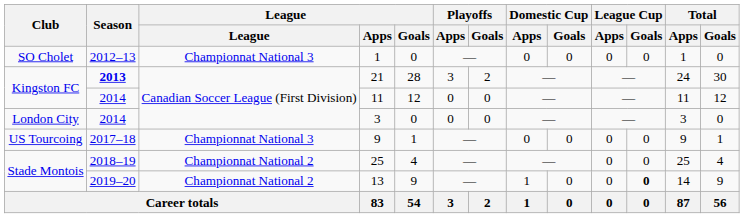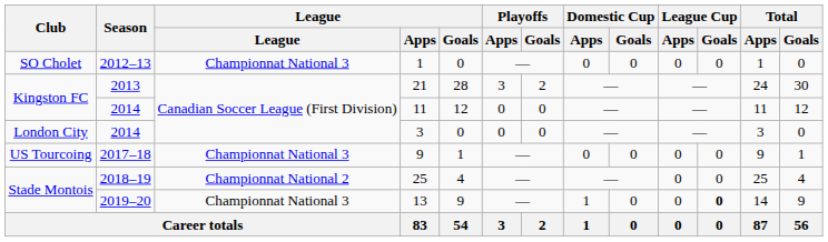 <table class="wikitable" style="text-align:center">
 <tr>
 <th rowspan="2">Club</th>
 <th rowspan="2">Season</th>
 <th colspan="3">League</th>
 <th colspan="2">Playoffs</th>
 <th colspan="2">Domestic Cup</th>
 <th colspan="2">League Cup</th>
 <th colspan="2">Total</th>
 </tr>
 <tr>
 <th>League</th>
 <th>Apps</th>
 <th>Goals</th>
 <th>Apps</th>
 <th>Goals</th>
 <th>Apps</th>
 <th>Goals</th>
 <th>Apps</th>
 <th>Goals</th>
 <th>Apps</th>
 <th>Goals</th>
 </tr>
 <tr>
 <td><a href='#'>SO Cholet</a></td>
 <td><a href='#'>2012–13</a></td>
 <td><a href='#'>Championnat National 3</a></td>
 <td>1</td>
 <td>0</td>
 <td colspan="2">—</td>
 <td 0>0</td>
 <td>0</td>
 <td>0</td>
 <td>0</td>
 <td>1</td>
 <td>0</td>
 </tr>
 <tr>
 <td rowspan="2"><a href='#'>Kingston FC</a></td>
-<td><strong><a href='#'>2013</a></strong></td>
+<td><a href='#'>2013</a></td>
 <td rowspan="3"><a href='#'>Canadian Soccer League</a> (First Division)</td>
 <td>21</td>
 <td>28</td>
 <td>3</td>
 <td>2</td>
 <td colspan="2">—</td>
 <td colspan="2">—</td>
 <td>24</td>
 <td>30</td>
 </tr>
 <tr>
 <td><a href='#'>2014</a></td>
 <td>11</td>
 <td>12</td>
 <td>0</td>
 <td>0</td>
 <td colspan="2">—</td>
 <td colspan="2">—</td>
 <td>11</td>
 <td>12</td>
 </tr>
 <tr>
 <td><a href='#'>London City</a></td>
 <td><a href='#'>2014</a></td>
 <td>3</td>
 <td>0</td>
 <td>0</td>
 <td>0</td>
 <td colspan="2">—</td>
 <td colspan="2">—</td>
 <td>3</td>
 <td>0</td>
 </tr>
 <tr>
 <td><a href='#'>US Tourcoing</a></td>
 <td><a href='#'>2017–18</a></td>
 <td><a href='#'>Championnat National 3</a></td>
 <td>9</td>
 <td>1</td>
 <td colspan="2">—</td>
 <td 0>0</td>
 <td>0</td>
 <td>0</td>
 <td>0</td>
 <td>9</td>
 <td>1</td>
 </tr>
 <tr>
 <td rowspan="2"><a href='#'>Stade Montois</a></td>
 <td><a href='#'>2018–19</a></td>
 <td><a href='#'>Championnat National 2</a></td>
 <td>25</td>
 <td>4</td>
 <td colspan="2">—</td>
 <td colspan="2">—</td>
 <td>0</td>
 <td>0</td>
 <td 0>25</td>
 <td>4</td>
 </tr>
 <tr>
 <td><a href='#'>2019–20</a></td>
-<td><a href='#'>Championnat National 2</a></td>
+<td>Championnat National 3</td>
 <td>13</td>
 <td>9</td>
 <td colspan="2">—</td>
 <td 1>1</td>
 <td>0</td>
 <td>0</td>
 <td><strong>0</strong></td>
 <td>14</td>
 <td>9</td>
 </tr>
 <tr>
 <th colspan="3">Career totals</th>
 <th>83</th>
 <th>54</th>
 <th>3</th>
 <th>2</th>
 <th>1</th>
 <th>0</th>
 <th>0</th>
 <th>0</th>
 <th>87</th>
 <th>56</th>
 </tr>
 </table>
